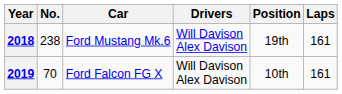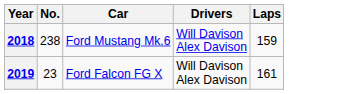 <table class="wikitable" style="font-size: 95%;">
 <tr>
 <th>Year</th>
 <th>No.</th>
 <th>Car</th>
 <th>Drivers</th>
-<th>Position</th>
 <th>Laps</th>
 </tr>
 <tr>
 <th><a href='#'>2018</a></th>
 <td align="center">238</td>
 <td><a href='#'>Ford Mustang Mk.6</a></td>
 <td> <a href='#'>Will Davison</a><br> <a href='#'>Alex Davison</a></td>
-<td align="center">19th</td>
-<td align="center">161</td>
+<td align="center">159</td>
 </tr>
 <tr>
 <th><a href='#'>2019</a></th>
-<td align="center">70</td>
+<td align="center">23</td>
 <td><a href='#'>Ford Falcon FG X</a></td>
 <td> Will Davison<br> Alex Davison</td>
-<td align="center">10th</td>
 <td align="center">161</td>
 </tr>
 </table>
